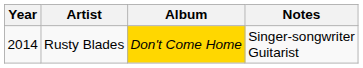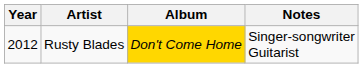 <table class="wikitable sortable">
 <tr>
 <th>Year</th>
 <th>Artist</th>
 <th>Album</th>
 <th>Notes</th>
 </tr>
 <tr>
-<td>2014</td>
+<td>2012</td>
 <td>Rusty Blades</td>
 <td style="background: gold;"><em>Don't Come Home</em></td>
 <td>Singer-songwriter<br>Guitarist</td>
 </tr>
 </table>
